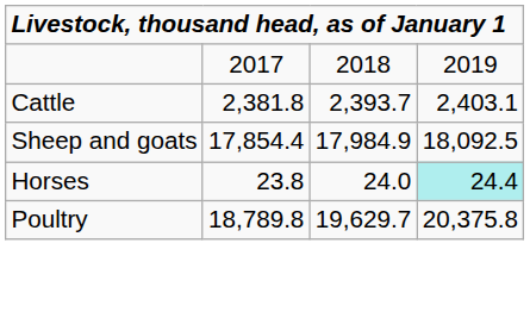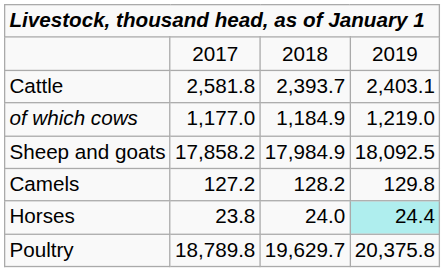 <table class="wikitable">
 <tr>
 <td colspan="4"><strong><em>Livestock, thousand head, as of January 1</em></strong></td>
 </tr>
 <tr>
 <td></td>
 <td align="center">2017</td>
 <td align="center">2018</td>
 <td align="center">2019</td>
 </tr>
 <tr>
 <td>Cattle</td>
-<td align="right">2,381.8</td>
+<td align="right">2,581.8</td>
 <td align="right">2,393.7</td>
 <td align="right">2,403.1</td>
 </tr>
 <tr>
+<td><em>of  which cows</em></td>
+<td align="right">1,177.0</td>
+<td align="right">1,184.9</td>
+<td align="right">1,219.0</td>
+</tr>
+<tr>
 <td>Sheep and goats</td>
-<td align="right">17,854.4</td>
+<td align="right">17,858.2</td>
 <td align="right">17,984.9</td>
 <td align="right">18,092.5</td>
+</tr>
+<tr>
+<td>Camels</td>
+<td align="right">127.2</td>
+<td align="right">128.2</td>
+<td align="right">129.8</td>
 </tr>
 <tr>
 <td>Horses</td>
 <td align="right">23.8</td>
 <td align="right">24.0</td>
 <td align="right" style="background: paleturquoise;">24.4</td>
 </tr>
 <tr>
 <td>Poultry</td>
 <td align="right">18,789.8</td>
 <td align="right">19,629.7</td>
 <td align="right">20,375.8</td>
 </tr>
 </table>
